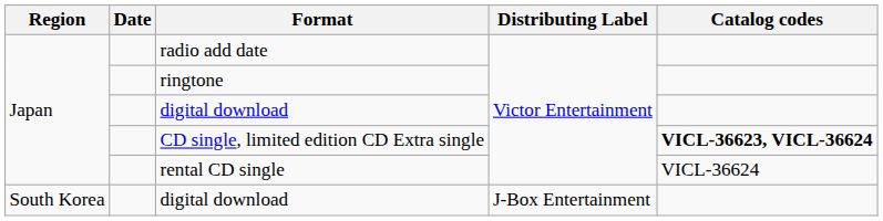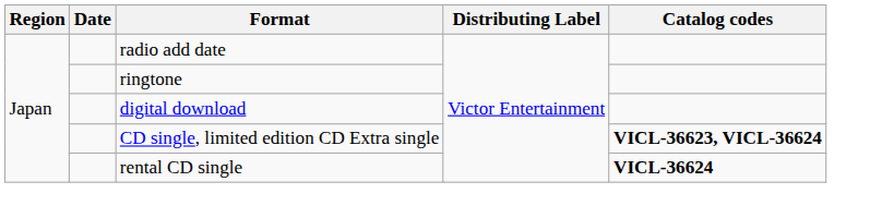 <table class="wikitable">
 <tr>
 <th>Region</th>
 <th>Date</th>
 <th>Format</th>
 <th>Distributing Label</th>
 <th>Catalog codes</th>
 </tr>
 <tr>
 <td rowspan="5">Japan</td>
 <td></td>
 <td>radio add date</td>
 <td rowspan="5"><a href='#'>Victor Entertainment</a></td>
 <td></td>
 </tr>
 <tr>
 <td></td>
 <td>ringtone</td>
 <td></td>
 </tr>
 <tr>
 <td></td>
 <td><a href='#'>digital download</a></td>
 <td></td>
 </tr>
 <tr>
 <td></td>
 <td><a href='#'>CD single</a>, limited edition CD Extra single</td>
 <td><strong>VICL-36623, VICL-36624</strong></td>
 </tr>
 <tr>
 <td></td>
 <td>rental CD single</td>
-<td>VICL-36624</td>
-</tr>
-<tr>
-<td>South Korea</td>
-<td></td>
-<td>digital download</td>
-<td>J-Box Entertainment</td>
-<td></td>
+<td><strong>VICL-36624</strong></td>
 </tr>
 </table>
